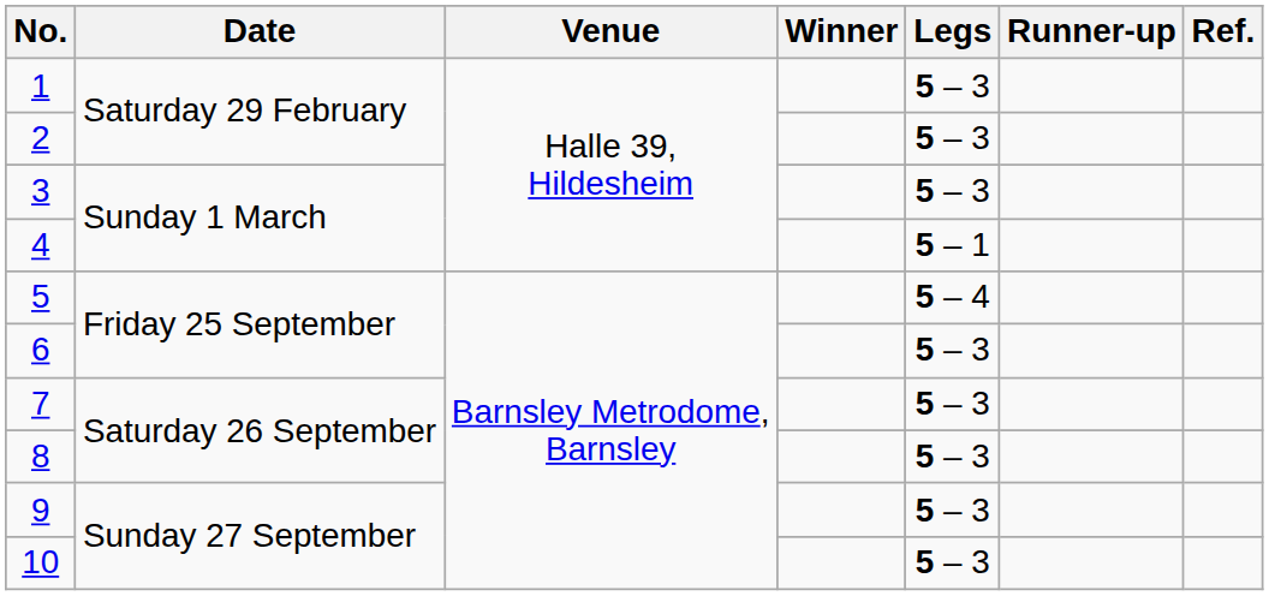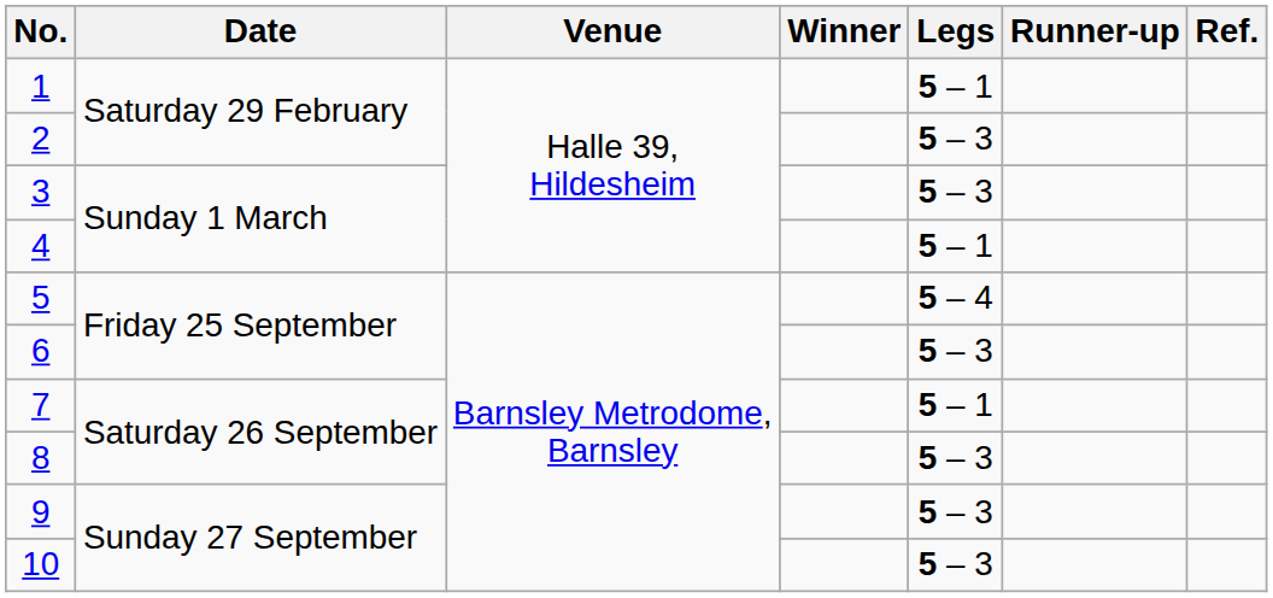 <table class="wikitable">
 <tr>
 <th>No.</th>
 <th>Date</th>
 <th>Venue</th>
 <th>Winner</th>
 <th>Legs</th>
 <th>Runner-up</th>
 <th>Ref.</th>
 </tr>
 <tr>
 <td align=center><a href='#'>1</a></td>
 <td rowspan=2>Saturday 29 February</td>
 <td align="center" rowspan="4">Halle 39,<br> <a href='#'>Hildesheim</a></td>
 <td align="right"></td>
-<td align="center"><strong>5</strong> – 3</td>
+<td align="center"><strong>5</strong> – 1</td>
 <td></td>
 <td align="center"></td>
 </tr>
 <tr>
 <td align=center><a href='#'>2</a></td>
 <td align="right"></td>
 <td align="center"><strong>5</strong> – 3</td>
 <td></td>
 <td align="center"></td>
 </tr>
 <tr>
 <td align=center><a href='#'>3</a></td>
 <td rowspan=2>Sunday 1 March</td>
 <td align="right"></td>
 <td align="center"><strong>5</strong> – 3</td>
 <td></td>
 <td align="center"></td>
 </tr>
 <tr>
 <td align=center><a href='#'>4</a></td>
 <td align="right"></td>
 <td align="center"><strong>5</strong> – 1</td>
 <td></td>
 <td align="center"></td>
 </tr>
 <tr>
 <td align=center><a href='#'>5</a></td>
 <td rowspan=2>Friday 25 September</td>
 <td align="center" rowspan=6><a href='#'>Barnsley Metrodome</a>,<br> <a href='#'>Barnsley</a></td>
 <td align="right"></td>
 <td align="center"><strong>5</strong> – 4</td>
 <td></td>
 <td align="center"></td>
 </tr>
 <tr>
 <td align=center><a href='#'>6</a></td>
 <td align="right"></td>
 <td align="center"><strong>5</strong> – 3</td>
 <td></td>
 <td align="center"></td>
 </tr>
 <tr>
 <td align=center><a href='#'>7</a></td>
 <td rowspan=2>Saturday 26 September</td>
 <td align="right"></td>
-<td align="center"><strong>5</strong> – 3</td>
+<td align="center"><strong>5</strong> – 1</td>
 <td></td>
 <td align="center"></td>
 </tr>
 <tr>
 <td align=center><a href='#'>8</a></td>
 <td align="right"></td>
 <td align="center"><strong>5</strong> – 3</td>
 <td></td>
 <td align="center"></td>
 </tr>
 <tr>
 <td align=center><a href='#'>9</a></td>
 <td rowspan=2>Sunday 27 September</td>
 <td align="right"></td>
 <td align="center"><strong>5</strong> – 3</td>
 <td></td>
 <td align="center"></td>
 </tr>
 <tr>
 <td align=center><a href='#'>10</a></td>
 <td align="right"></td>
 <td align="center"><strong>5</strong> – 3</td>
 <td></td>
 <td align="center"></td>
 </tr>
 </table>
